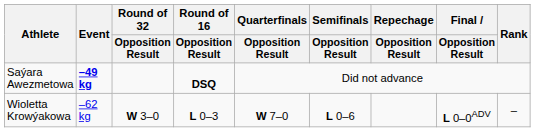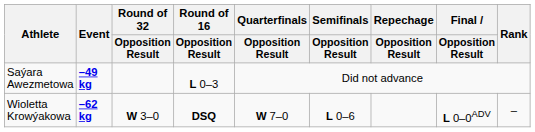 <table class=wikitable style=font-size:90%;text-align:center>
 <tr>
 <th rowspan="2">Athlete</th>
 <th rowspan="2">Event</th>
 <th>Round of 32</th>
 <th>Round of 16</th>
 <th>Quarterfinals</th>
 <th>Semifinals</th>
 <th>Repechage</th>
 <th>Final / </th>
 <th rowspan=2>Rank</th>
 </tr>
 <tr style="font-size:95%">
 <th>Opposition<br>Result</th>
 <th>Opposition<br>Result</th>
 <th>Opposition<br>Result</th>
 <th>Opposition<br>Result</th>
 <th>Opposition<br>Result</th>
 <th>Opposition<br>Result</th>
 </tr>
 <tr>
 <td align=left>Saýara Awezmetowa</td>
 <td align=left><strong><a href='#'>–49 kg</a></strong></td>
 <td></td>
-<td><br><strong>DSQ</strong></td>
+<td><br><strong>L</strong> 0–3</td>
 <td colspan=5>Did not advance</td>
 </tr>
 <tr>
 <td align=left>Wioletta Krowýakowa</td>
-<td align=left><a href='#'>–62 kg</a></td>
+<td align=left><strong><a href='#'>–62 kg</a></strong></td>
 <td><br><strong>W</strong> 3–0</td>
-<td><br><strong>L</strong> 0–3</td>
+<td><br><strong>DSQ</strong></td>
 <td><br><strong>W</strong> 7–0</td>
 <td><br><strong>L</strong> 0–6</td>
 <td></td>
 <td><br><strong>L</strong> 0–0<sup>ADV</sup></td>
 <td>–</td>
 </tr>
 </table>
